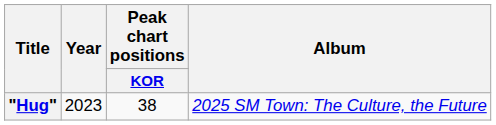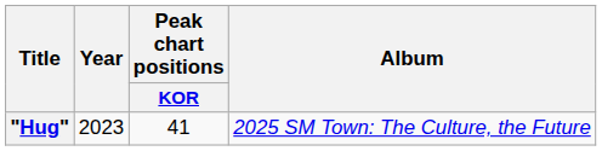 <table class="wikitable plainrowheaders" style="text-align:center">
 <tr>
 <th scope="col" rowspan="2">Title</th>
 <th scope="col" rowspan="2">Year</th>
 <th scope="col" colspan="1">Peak chart positions</th>
 <th scope="col" rowspan="2">Album</th>
 </tr>
 <tr>
 <th scope="col" style="font-size:90%; width:2.75em"><a href='#'>KOR</a><br></th>
 </tr>
 <tr>
 <th scope="row">"<a href='#'>Hug</a>"</th>
 <td>2023</td>
-<td>38</td>
+<td>41</td>
 <td><em><a href='#'>2025 SM Town: The Culture, the Future</a></em></td>
 </tr>
 </table>
